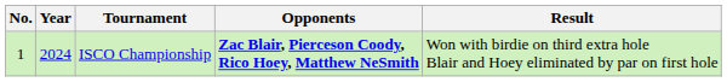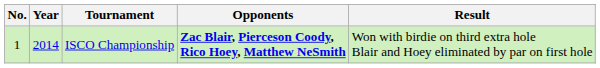 <table class="wikitable" style="font-size:95%;">
 <tr>
 <th>No.</th>
 <th>Year</th>
 <th>Tournament</th>
 <th>Opponents</th>
 <th>Result</th>
 </tr>
 <tr style="background:#D0F0C0;">
 <td align=center>1</td>
-<td><a href='#'>2024</a></td>
+<td><a href='#'>2014</a></td>
 <td><a href='#'>ISCO Championship</a></td>
 <td><strong> <a href='#'>Zac Blair</a>,  <a href='#'>Pierceson Coody</a>,<br> <a href='#'>Rico Hoey</a>,  <a href='#'>Matthew NeSmith</a></strong></td>
 <td>Won with birdie on third extra hole<br>Blair and Hoey eliminated by par on first hole</td>
 </tr>
 </table>
